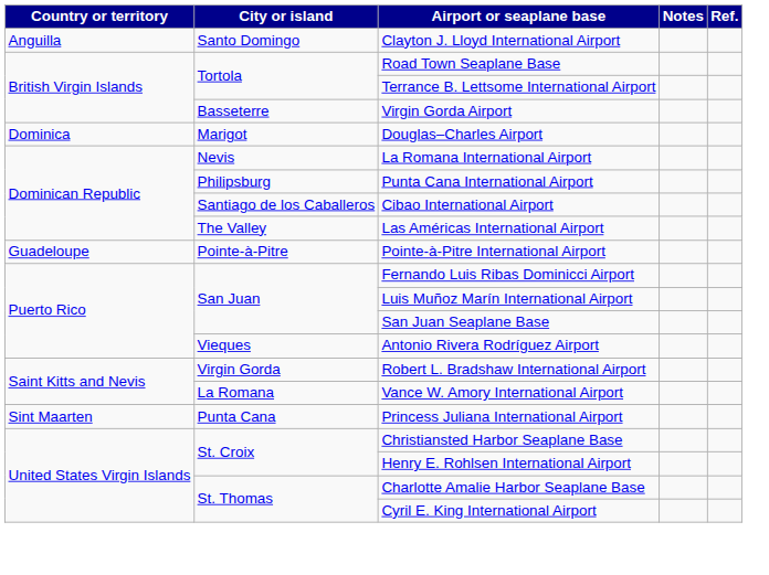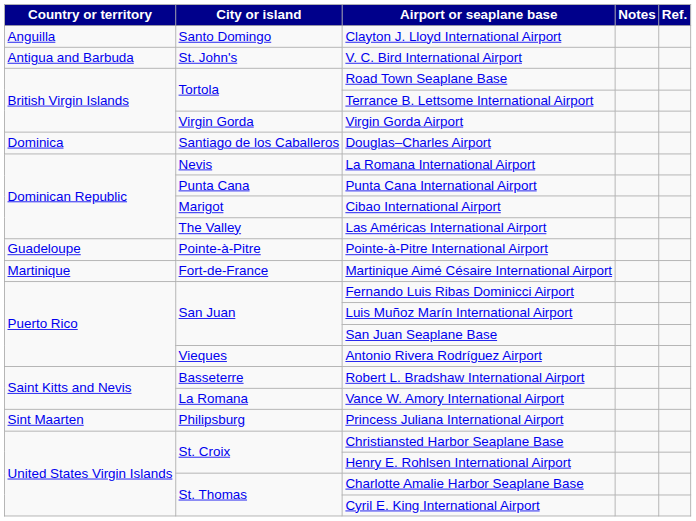 <table class="sortable wikitable">
 <tr>
 <th style= "background:darkblue; color:white">Country or territory</th>
 <th style= "background:darkblue; color:white">City or island</th>
 <th style= "background:darkblue; color:white">Airport or seaplane base</th>
 <th style= "background:darkblue; color:white">Notes</th>
 <th style= "background:darkblue; color:white" class="unsortable">Ref.</th>
 </tr>
 <tr>
 <td><a href='#'>Anguilla</a></td>
 <td><a href='#'>Santo Domingo</a></td>
 <td><a href='#'>Clayton J. Lloyd International Airport</a></td>
 <td align=center></td>
 <td align=center></td>
 </tr>
 <tr>
+<td><a href='#'>Antigua and Barbuda</a></td>
+<td><a href='#'>St. John's</a></td>
+<td><a href='#'>V. C. Bird International Airport</a></td>
+<td align=center></td>
+<td align=center></td>
+</tr>
+<tr>
 <td rowspan=3><a href='#'>British Virgin Islands</a></td>
 <td rowspan=2><a href='#'>Tortola</a></td>
 <td><a href='#'>Road Town Seaplane Base</a></td>
 <td></td>
 <td align=center></td>
 </tr>
 <tr>
 <td><a href='#'>Terrance B. Lettsome International Airport</a></td>
 <td align=center></td>
 <td align=center></td>
 </tr>
 <tr>
-<td><a href='#'>Basseterre</a></td>
+<td><a href='#'>Virgin Gorda</a></td>
 <td><a href='#'>Virgin Gorda Airport</a></td>
 <td></td>
 <td align=center></td>
 </tr>
 <tr>
 <td><a href='#'>Dominica</a></td>
-<td><a href='#'>Marigot</a></td>
+<td><a href='#'>Santiago de los Caballeros</a></td>
 <td><a href='#'>Douglas–Charles Airport</a></td>
 <td align=center></td>
 <td align=center></td>
 </tr>
 <tr>
 <td rowspan=4><a href='#'>Dominican Republic</a></td>
 <td><a href='#'>Nevis</a></td>
 <td><a href='#'>La Romana International Airport</a></td>
 <td></td>
 <td align=center></td>
 </tr>
 <tr>
-<td><a href='#'>Philipsburg</a></td>
+<td><a href='#'>Punta Cana</a></td>
 <td><a href='#'>Punta Cana International Airport</a></td>
 <td></td>
 <td align=center></td>
 </tr>
 <tr>
-<td><a href='#'>Santiago de los Caballeros</a></td>
+<td><a href='#'>Marigot</a></td>
 <td><a href='#'>Cibao International Airport</a></td>
 <td align=center></td>
 <td align=center></td>
 </tr>
 <tr>
 <td><a href='#'>The Valley</a></td>
 <td><a href='#'>Las Américas International Airport</a></td>
 <td></td>
 <td align=center></td>
 </tr>
 <tr>
 <td><a href='#'>Guadeloupe</a></td>
 <td><a href='#'>Pointe-à-Pitre</a></td>
 <td><a href='#'>Pointe-à-Pitre International Airport</a></td>
+<td></td>
+<td align=center></td>
+</tr>
+<tr>
+<td><a href='#'>Martinique</a></td>
+<td><a href='#'>Fort-de-France</a></td>
+<td><a href='#'>Martinique Aimé Césaire International Airport</a></td>
 <td></td>
 <td align=center></td>
 </tr>
 <tr>
 <td rowspan=4><a href='#'>Puerto Rico</a></td>
 <td rowspan=3><a href='#'>San Juan</a></td>
 <td><a href='#'>Fernando Luis Ribas Dominicci Airport</a></td>
 <td></td>
 <td align=center></td>
 </tr>
 <tr>
 <td><a href='#'>Luis Muñoz Marín International Airport</a></td>
 <td></td>
 <td align=center></td>
 </tr>
 <tr>
 <td><a href='#'>San Juan Seaplane Base</a></td>
 <td></td>
 <td align=center></td>
 </tr>
 <tr>
 <td><a href='#'>Vieques</a></td>
 <td><a href='#'>Antonio Rivera Rodríguez Airport</a></td>
 <td></td>
 <td align=center></td>
 </tr>
 <tr>
 <td rowspan=2><a href='#'>Saint Kitts and Nevis</a></td>
-<td><a href='#'>Virgin Gorda</a></td>
+<td><a href='#'>Basseterre</a></td>
 <td><a href='#'>Robert L. Bradshaw International Airport</a></td>
 <td align=center></td>
 <td align=center></td>
 </tr>
 <tr>
 <td><a href='#'>La Romana</a></td>
 <td><a href='#'>Vance W. Amory International Airport</a></td>
 <td align=center></td>
 <td align=center></td>
 </tr>
 <tr>
 <td><a href='#'>Sint Maarten</a></td>
-<td><a href='#'>Punta Cana</a></td>
+<td><a href='#'>Philipsburg</a></td>
 <td><a href='#'>Princess Juliana International Airport</a></td>
 <td align=center></td>
 <td align=center></td>
 </tr>
 <tr>
 <td rowspan=4><a href='#'>United States Virgin Islands</a></td>
 <td rowspan=2><a href='#'>St. Croix</a></td>
 <td><a href='#'>Christiansted Harbor Seaplane Base</a></td>
 <td align=center></td>
 <td align=center></td>
 </tr>
 <tr>
 <td><a href='#'>Henry E. Rohlsen International Airport</a></td>
 <td align=center></td>
 <td align=center></td>
 </tr>
 <tr>
 <td rowspan=2><a href='#'>St. Thomas</a></td>
 <td><a href='#'>Charlotte Amalie Harbor Seaplane Base</a></td>
 <td align=center></td>
 <td align=center></td>
 </tr>
 <tr>
 <td><a href='#'>Cyril E. King International Airport</a></td>
 <td align=center></td>
 <td align=center></td>
 </tr>
 </table>
